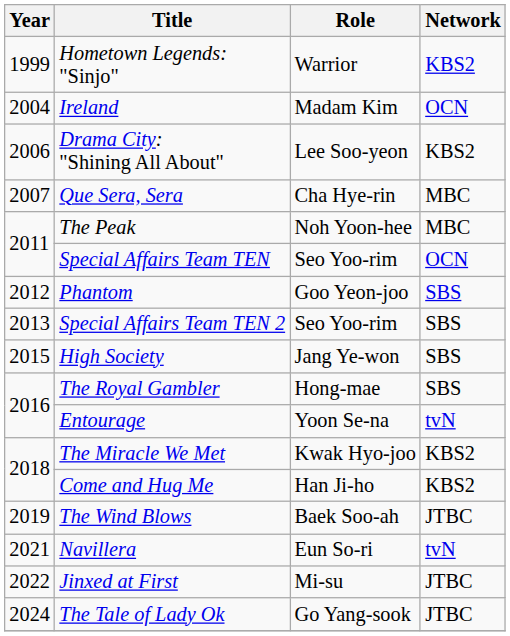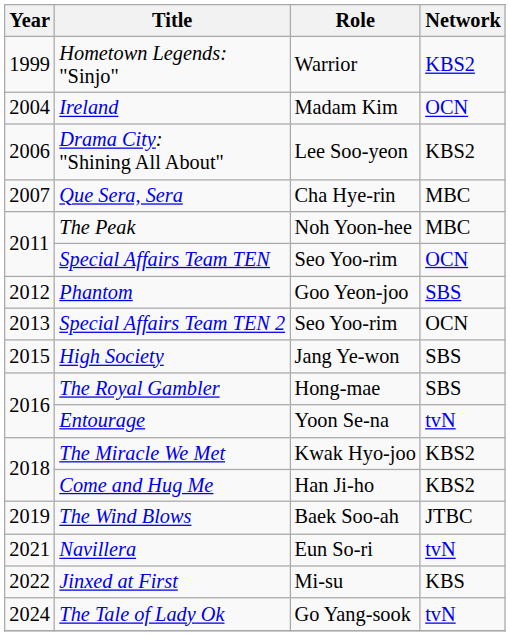 <table class="wikitable">
 <tr>
 <th>Year</th>
 <th>Title</th>
 <th>Role</th>
 <th>Network</th>
 </tr>
 <tr>
 <td>1999</td>
 <td><em>Hometown Legends:</em><br>"Sinjo"</td>
 <td>Warrior</td>
 <td><a href='#'>KBS2</a></td>
 </tr>
 <tr>
 <td>2004</td>
 <td><em><a href='#'>Ireland</a></em></td>
 <td>Madam Kim</td>
 <td><a href='#'>OCN</a></td>
 </tr>
 <tr>
 <td>2006</td>
 <td><em><a href='#'>Drama City</a>:</em><br>"Shining All About"</td>
 <td>Lee Soo-yeon</td>
 <td>KBS2</td>
 </tr>
 <tr>
 <td>2007</td>
 <td><em><a href='#'>Que Sera, Sera</a></em></td>
 <td>Cha Hye-rin</td>
 <td>MBC</td>
 </tr>
 <tr>
 <td rowspan=2>2011</td>
 <td><em>The Peak</em></td>
 <td>Noh Yoon-hee</td>
 <td>MBC</td>
 </tr>
 <tr>
 <td><em><a href='#'>Special Affairs Team TEN</a></em></td>
 <td>Seo Yoo-rim</td>
 <td><a href='#'>OCN</a></td>
 </tr>
 <tr>
 <td>2012</td>
 <td><em><a href='#'>Phantom</a></em></td>
 <td>Goo Yeon-joo</td>
 <td><a href='#'>SBS</a></td>
 </tr>
 <tr>
 <td>2013</td>
 <td><em><a href='#'>Special Affairs Team TEN 2</a></em></td>
 <td>Seo Yoo-rim</td>
-<td>SBS</td>
+<td>OCN</td>
 </tr>
 <tr>
 <td>2015</td>
 <td><em><a href='#'>High Society</a></em></td>
 <td>Jang Ye-won</td>
 <td>SBS</td>
 </tr>
 <tr>
 <td rowspan=2>2016</td>
 <td><em><a href='#'>The Royal Gambler</a></em></td>
 <td>Hong-mae</td>
 <td>SBS</td>
 </tr>
 <tr>
 <td><em><a href='#'>Entourage</a></em></td>
 <td>Yoon Se-na</td>
 <td><a href='#'>tvN</a></td>
 </tr>
 <tr>
 <td rowspan=2>2018</td>
 <td><em><a href='#'>The Miracle We Met</a></em></td>
 <td>Kwak Hyo-joo</td>
 <td>KBS2</td>
 </tr>
 <tr>
 <td><em><a href='#'>Come and Hug Me</a></em></td>
 <td>Han Ji-ho</td>
 <td>KBS2</td>
 </tr>
 <tr>
 <td>2019</td>
 <td><em><a href='#'>The Wind Blows</a></em></td>
 <td>Baek Soo-ah</td>
 <td>JTBC</td>
 </tr>
 <tr>
 <td>2021</td>
 <td><em><a href='#'>Navillera</a></em></td>
 <td>Eun So-ri</td>
 <td><a href='#'>tvN</a></td>
 </tr>
 <tr>
 <td>2022</td>
 <td><em><a href='#'>Jinxed at First</a></em></td>
 <td>Mi-su</td>
-<td>JTBC</td>
+<td>KBS</td>
 </tr>
 <tr>
 <td>2024</td>
 <td><em><a href='#'>The Tale of Lady Ok</a></em></td>
 <td>Go Yang-sook</td>
-<td>JTBC</td>
+<td><a href='#'>tvN</a></td>
 </tr>
 <tr>
 </tr>
 </table>
